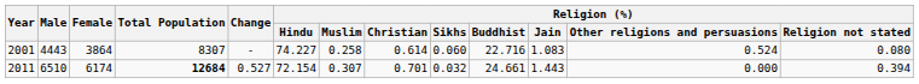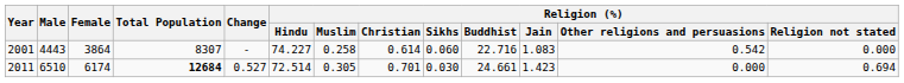 <table class="wikitable">
 <tr>
 <th rowspan="2">Year</th>
 <th rowspan="2">Male</th>
 <th rowspan="2">Female</th>
 <th rowspan="2">Total Population</th>
 <th rowspan="2">Change</th>
 <th colspan="8">Religion (%)</th>
 </tr>
 <tr>
 <th>Hindu</th>
 <th>Muslim</th>
 <th>Christian</th>
 <th>Sikhs</th>
 <th>Buddhist</th>
 <th>Jain</th>
 <th>Other religions and persuasions</th>
 <th>Religion not stated</th>
 </tr>
 <tr>
 <td>2001</td>
 <td style="text-align:right;">4443</td>
 <td style="text-align:right;">3864</td>
 <td style="text-align:right;">8307</td>
 <td style="text-align:center;">-</td>
 <td style="text-align:right;">74.227</td>
 <td style="text-align:right;">0.258</td>
 <td style="text-align:right;">0.614</td>
 <td style="text-align:right;">0.060</td>
 <td style="text-align:right;">22.716</td>
 <td style="text-align:right;">1.083</td>
-<td style="text-align:right;">0.524</td>
-<td style="text-align:right;">0.080</td>
+<td style="text-align:right;">0.542</td>
+<td style="text-align:right;">0.000</td>
 </tr>
 <tr>
 <td>2011</td>
 <td style="text-align:right;">6510</td>
 <td style="text-align:right;">6174</td>
 <td style="text-align:right;"><strong>12684</strong></td>
 <td style="text-align:right;">0.527</td>
-<td style="text-align:right;">72.154</td>
-<td style="text-align:right;">0.307</td>
+<td style="text-align:right;">72.514</td>
+<td style="text-align:right;">0.305</td>
 <td style="text-align:right;">0.701</td>
-<td style="text-align:right;">0.032</td>
+<td style="text-align:right;">0.030</td>
 <td style="text-align:right;">24.661</td>
-<td style="text-align:right;">1.443</td>
+<td style="text-align:right;">1.423</td>
 <td style="text-align:right;">0.000</td>
-<td style="text-align:right;">0.394</td>
+<td style="text-align:right;">0.694</td>
 </tr>
 </table>
